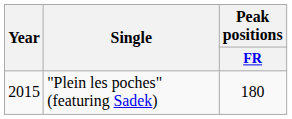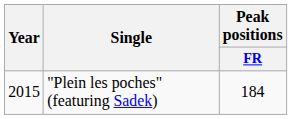 <table class="wikitable">
 <tr>
 <th align="center" rowspan="2" width="10">Year</th>
 <th align="center" rowspan="2" width="170">Single</th>
 <th align="center" colspan="1" width="20">Peak positions</th>
 </tr>
 <tr>
 <th scope="col" style="width:3em;font-size:90%;"><a href='#'>FR</a><br></th>
 </tr>
 <tr>
 <td style="text-align:center;">2015</td>
 <td>"Plein les poches"<br>(featuring <a href='#'>Sadek</a>)</td>
-<td style="text-align:center;">180</td>
+<td style="text-align:center;">184</td>
 </tr>
 </table>
